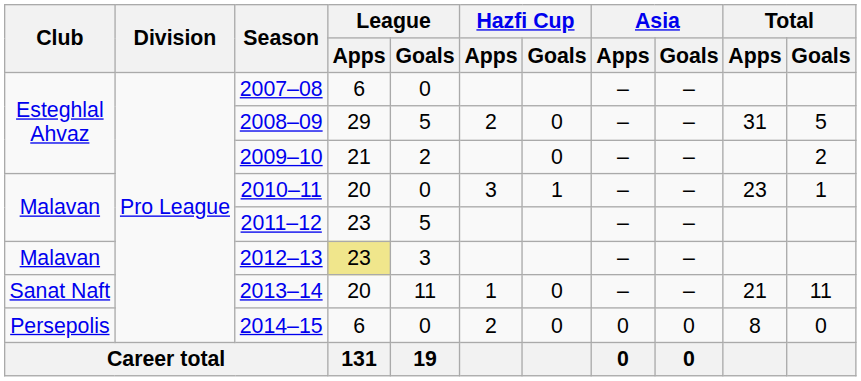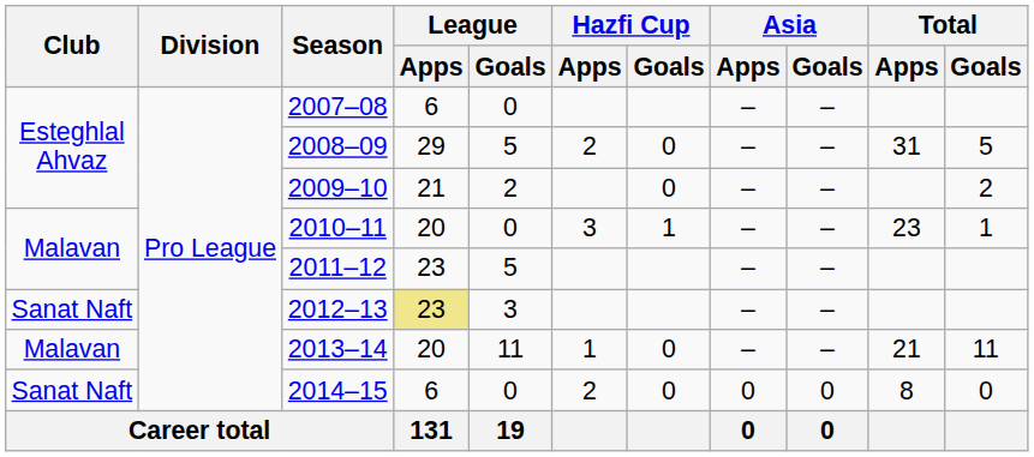 <table class="wikitable" style="text-align: center;">
 <tr>
 <th rowspan="2">Club</th>
 <th rowspan="2">Division</th>
 <th rowspan="2">Season</th>
 <th colspan="2">League</th>
 <th colspan="2"><a href='#'>Hazfi Cup</a></th>
 <th colspan="2"><a href='#'>Asia</a></th>
 <th colspan="2">Total</th>
 </tr>
 <tr>
 <th>Apps</th>
 <th>Goals</th>
 <th>Apps</th>
 <th>Goals</th>
 <th>Apps</th>
 <th>Goals</th>
 <th>Apps</th>
 <th>Goals</th>
 </tr>
 <tr>
 <td rowspan="3"><a href='#'>Esteghlal <br> Ahvaz</a></td>
 <td rowspan="8"><a href='#'>Pro League</a></td>
 <td><a href='#'>2007–08</a></td>
 <td>6</td>
 <td>0</td>
 <td></td>
 <td></td>
 <td>–</td>
 <td>–</td>
 <td></td>
 <td></td>
 </tr>
 <tr>
 <td><a href='#'>2008–09</a></td>
 <td>29</td>
 <td>5</td>
 <td>2</td>
 <td>0</td>
 <td>–</td>
 <td>–</td>
 <td>31</td>
 <td>5</td>
 </tr>
 <tr>
 <td><a href='#'>2009–10</a></td>
 <td>21</td>
 <td>2</td>
 <td></td>
 <td>0</td>
 <td>–</td>
 <td>–</td>
 <td></td>
 <td>2</td>
 </tr>
 <tr>
 <td rowspan="2"><a href='#'>Malavan</a></td>
 <td><a href='#'>2010–11</a></td>
 <td>20</td>
 <td>0</td>
 <td>3</td>
 <td>1</td>
 <td>–</td>
 <td>–</td>
 <td>23</td>
 <td>1</td>
 </tr>
 <tr>
 <td><a href='#'>2011–12</a></td>
 <td>23</td>
 <td>5</td>
 <td></td>
 <td></td>
 <td>–</td>
 <td>–</td>
 <td></td>
 <td></td>
 </tr>
 <tr>
-<td><a href='#'>Malavan</a></td>
+<td><a href='#'>Sanat Naft</a></td>
 <td><a href='#'>2012–13</a></td>
 <td style="background: khaki;">23</td>
 <td>3</td>
 <td></td>
 <td></td>
 <td>–</td>
 <td>–</td>
 <td></td>
 <td></td>
 </tr>
 <tr>
-<td><a href='#'>Sanat Naft</a></td>
+<td><a href='#'>Malavan</a></td>
 <td><a href='#'>2013–14</a></td>
 <td>20</td>
 <td>11</td>
 <td>1</td>
 <td>0</td>
 <td>–</td>
 <td>–</td>
 <td>21</td>
 <td>11</td>
 </tr>
 <tr>
-<td><a href='#'>Persepolis</a></td>
+<td><a href='#'>Sanat Naft</a></td>
 <td><a href='#'>2014–15</a></td>
 <td>6</td>
 <td>0</td>
 <td>2</td>
 <td>0</td>
 <td>0</td>
 <td>0</td>
 <td>8</td>
 <td>0</td>
 </tr>
 <tr>
 <th colspan=3>Career total</th>
 <th>131</th>
 <th>19</th>
 <th></th>
 <th></th>
 <th>0</th>
 <th>0</th>
 <th></th>
 <th></th>
 </tr>
 </table>
